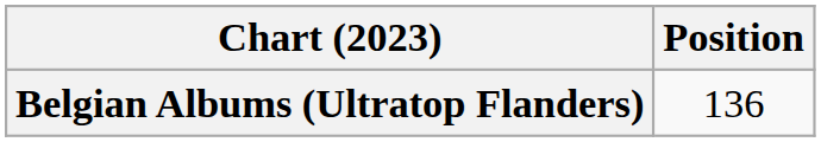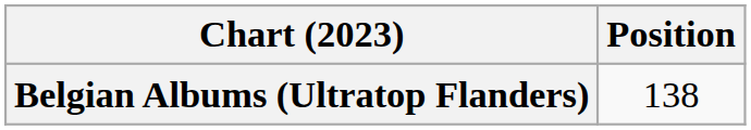 <table class="wikitable plainrowheaders" style="text-align:center">
 <tr>
 <th scope="col">Chart (2023)</th>
 <th scope="col">Position</th>
 </tr>
 <tr>
 <th scope="row">Belgian Albums (Ultratop Flanders)</th>
-<td>136</td>
+<td>138</td>
 </tr>
 </table>
